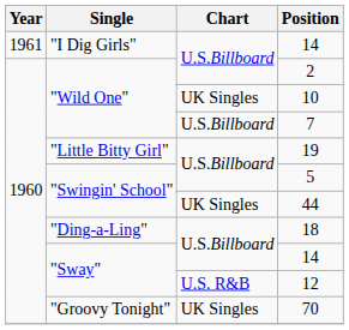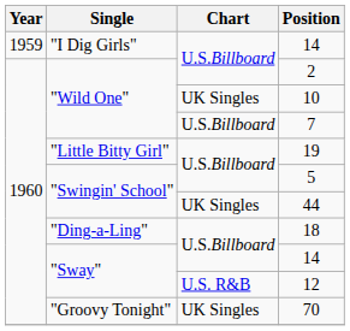 <table class="wikitable">
 <tr>
 <th>Year</th>
 <th>Single</th>
 <th>Chart</th>
 <th>Position</th>
 </tr>
 <tr>
-<td rowspan="1">1961</td>
+<td rowspan="1">1959</td>
 <td rowspan="1">"I Dig Girls"</td>
 <td rowspan="2"><a href='#'>U.S.<em>Billboard</em></a></td>
 <td align="center">14</td>
 </tr>
 <tr>
 <td rowspan="10">1960</td>
 <td rowspan="3">"<a href='#'>Wild One</a>"</td>
 <td align="center">2</td>
 </tr>
 <tr>
 <td rowspan="1">UK Singles</td>
 <td align="center">10</td>
 </tr>
 <tr>
 <td rowspan="1">U.S.<em>Billboard</em></td>
 <td align="center">7</td>
 </tr>
 <tr>
 <td rowspan="1">"<a href='#'>Little Bitty Girl</a>"</td>
 <td rowspan="2">U.S.<em>Billboard</em></td>
 <td align="center">19</td>
 </tr>
 <tr>
 <td rowspan="2">"<a href='#'>Swingin' School</a>"</td>
 <td align="center">5</td>
 </tr>
 <tr>
 <td rowspan="1">UK Singles</td>
 <td align="center">44</td>
 </tr>
 <tr>
 <td rowspan="1">"<a href='#'>Ding-a-Ling</a>"</td>
 <td rowspan="2">U.S.<em>Billboard</em></td>
 <td align="center">18</td>
 </tr>
 <tr>
 <td rowspan="2">"<a href='#'>Sway</a>"</td>
 <td align="center">14</td>
 </tr>
 <tr>
 <td rowspan="1"><a href='#'>U.S. R&B</a></td>
 <td align="center">12</td>
 </tr>
 <tr>
 <td rowspan="1">"Groovy Tonight"</td>
 <td rowspan="1">UK Singles</td>
 <td align="center">70</td>
 </tr>
 <tr>
 </tr>
 </table>
